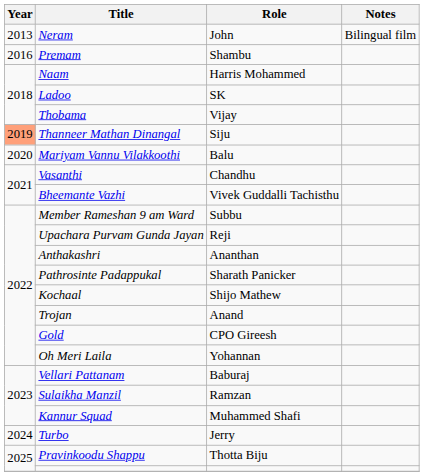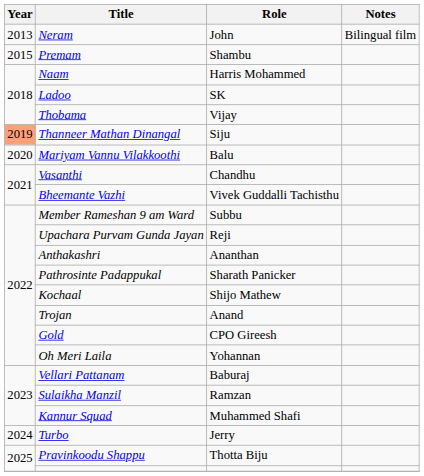 <table class="wikitable sortable">
 <tr>
 <th>Year</th>
 <th>Title</th>
 <th>Role</th>
 <th class="unsortable">Notes</th>
 </tr>
 <tr>
 <td>2013</td>
 <td><em><a href='#'>Neram</a></em></td>
 <td>John</td>
 <td>Bilingual film</td>
 </tr>
 <tr>
-<td>2016</td>
+<td>2015</td>
 <td><em><a href='#'>Premam</a></em></td>
 <td>Shambu</td>
 <td></td>
 </tr>
 <tr>
 <td rowspan=3>2018</td>
 <td><em><a href='#'>Naam</a></em></td>
 <td>Harris Mohammed</td>
 <td></td>
 </tr>
 <tr>
 <td><em><a href='#'>Ladoo</a></em></td>
 <td>SK</td>
 <td></td>
 </tr>
 <tr>
 <td><em><a href='#'>Thobama</a></em></td>
 <td>Vijay</td>
 <td></td>
 </tr>
 <tr>
 <td style="background: lightsalmon;">2019</td>
 <td><em><a href='#'>Thanneer Mathan Dinangal</a></em></td>
 <td>Siju</td>
 <td></td>
 </tr>
 <tr>
 <td>2020</td>
 <td><em><a href='#'>Mariyam Vannu Vilakkoothi</a></em></td>
 <td>Balu</td>
 <td></td>
 </tr>
 <tr>
 <td rowspan=2>2021</td>
 <td><em><a href='#'>Vasanthi</a></em></td>
 <td>Chandhu</td>
 <td></td>
 </tr>
 <tr>
 <td><em><a href='#'>Bheemante Vazhi</a></em></td>
 <td>Vivek Guddalli Tachisthu</td>
 <td></td>
 </tr>
 <tr>
 <td rowspan=8>2022</td>
 <td><em>Member Rameshan 9 am Ward</em></td>
 <td>Subbu</td>
 <td></td>
 </tr>
 <tr>
 <td><em>Upachara Purvam Gunda Jayan</em></td>
 <td>Reji</td>
 <td></td>
 </tr>
 <tr>
 <td><em>Anthakashri</em></td>
 <td>Ananthan</td>
 <td></td>
 </tr>
 <tr>
 <td><em>Pathrosinte Padappukal</em></td>
 <td>Sharath Panicker</td>
 <td></td>
 </tr>
 <tr>
 <td><em>Kochaal</em></td>
 <td>Shijo Mathew</td>
 <td></td>
 </tr>
 <tr>
 <td><em>Trojan</em></td>
 <td>Anand</td>
 <td></td>
 </tr>
 <tr>
 <td><em><a href='#'>Gold</a></em></td>
 <td>CPO Gireesh</td>
 <td></td>
 </tr>
 <tr>
 <td><em>Oh Meri Laila</em></td>
 <td>Yohannan</td>
 <td></td>
 </tr>
 <tr>
 <td rowspan="3">2023</td>
 <td><em><a href='#'>Vellari Pattanam</a></em></td>
 <td>Baburaj</td>
 <td></td>
 </tr>
 <tr>
 <td><em><a href='#'>Sulaikha Manzil</a></em></td>
 <td>Ramzan</td>
 <td></td>
 </tr>
 <tr>
 <td><em><a href='#'>Kannur Squad</a></em></td>
 <td>Muhammed Shafi</td>
 <td></td>
 </tr>
 <tr>
 <td>2024</td>
 <td><em><a href='#'>Turbo</a></em></td>
 <td>Jerry</td>
 <td></td>
 </tr>
 <tr>
 <td rowspan=2>2025</td>
 <td><em><a href='#'>Pravinkoodu Shappu</a></em></td>
 <td>Thotta Biju</td>
 <td></td>
 </tr>
 <tr>
 <td></td>
 <td></td>
 <td></td>
 </tr>
 <tr>
 </tr>
 </table>
